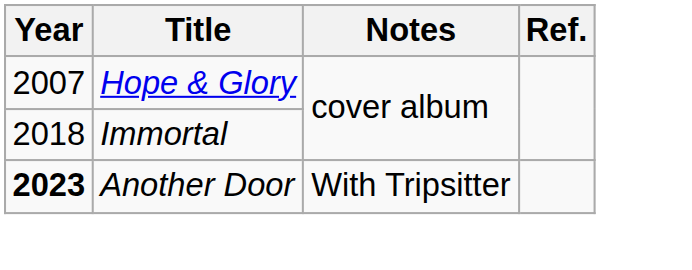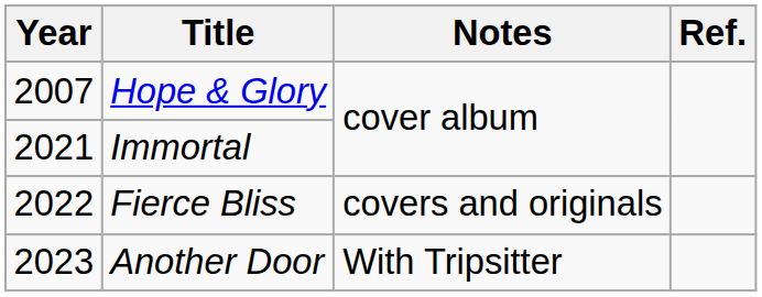 <table class="wikitable">
 <tr>
 <th>Year</th>
 <th>Title</th>
 <th>Notes</th>
 <th>Ref.</th>
 </tr>
 <tr>
 <td>2007</td>
 <td><em><a href='#'>Hope & Glory</a></em></td>
 <td rowspan="2">cover album</td>
 <td rowspan="2"></td>
 </tr>
 <tr>
-<td>2018</td>
+<td>2021</td>
 <td><em>Immortal</em></td>
 </tr>
 <tr>
-<td><strong>2023</strong></td>
+<td>2022</td>
+<td><em>Fierce Bliss</em></td>
+<td>covers and originals</td>
+<td></td>
+</tr>
+<tr>
+<td>2023</td>
 <td><em>Another Door</em></td>
 <td>With Tripsitter</td>
 <td></td>
 </tr>
 </table>
